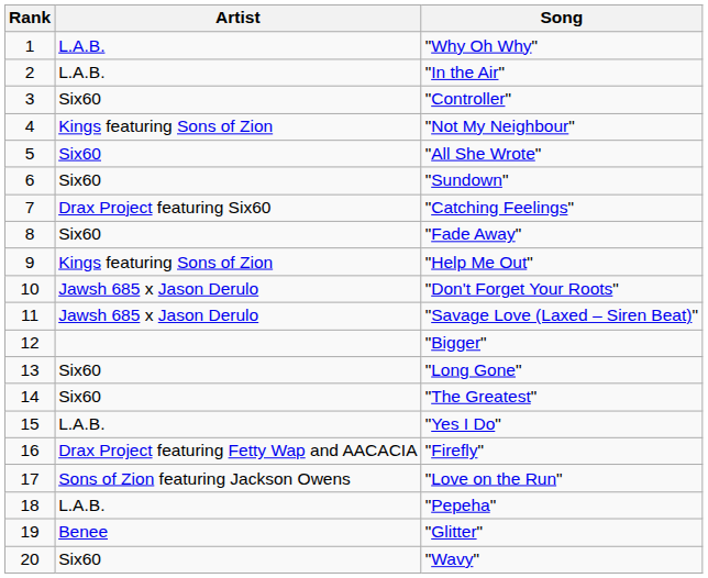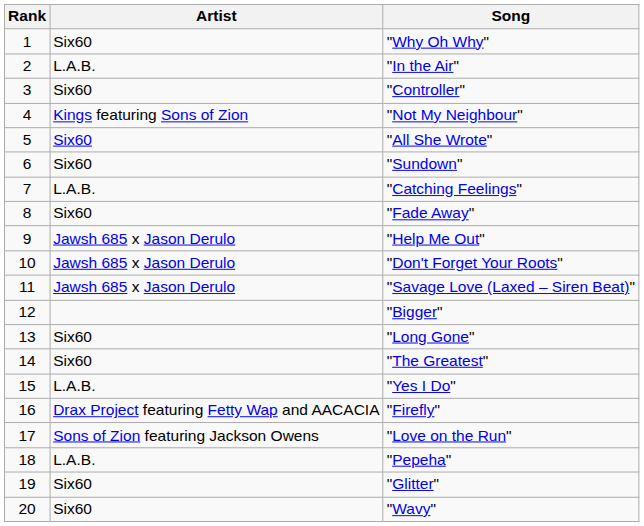 <table class="wikitable sortable">
 <tr>
 <th>Rank</th>
 <th>Artist</th>
 <th>Song</th>
 </tr>
 <tr>
 <td align="center">1</td>
-<td><a href='#'>L.A.B.</a></td>
+<td>Six60</td>
 <td>"<a href='#'>Why Oh Why</a>"</td>
 </tr>
 <tr>
 <td align="center">2</td>
 <td>L.A.B.</td>
 <td>"<a href='#'>In the Air</a>"</td>
 </tr>
 <tr>
 <td align="center">3</td>
 <td>Six60</td>
 <td>"<a href='#'>Controller</a>"</td>
 </tr>
 <tr>
 <td align="center">4</td>
 <td><a href='#'>Kings</a> featuring <a href='#'>Sons of Zion</a></td>
 <td>"<a href='#'>Not My Neighbour</a>"</td>
 </tr>
 <tr>
 <td align="center">5</td>
 <td><a href='#'>Six60</a></td>
 <td>"<a href='#'>All She Wrote</a>"</td>
 </tr>
 <tr>
 <td align="center">6</td>
 <td>Six60</td>
 <td>"<a href='#'>Sundown</a>"</td>
 </tr>
 <tr>
 <td align="center">7</td>
-<td><a href='#'>Drax Project</a> featuring Six60</td>
+<td>L.A.B.</td>
 <td>"<a href='#'>Catching Feelings</a>"</td>
 </tr>
 <tr>
 <td align="center">8</td>
 <td>Six60</td>
 <td>"<a href='#'>Fade Away</a>"</td>
 </tr>
 <tr>
 <td align="center">9</td>
-<td><a href='#'>Kings</a> featuring <a href='#'>Sons of Zion</a></td>
+<td><a href='#'>Jawsh 685</a> x <a href='#'>Jason Derulo</a></td>
 <td>"<a href='#'>Help Me Out</a>"</td>
 </tr>
 <tr>
 <td align="center">10</td>
 <td><a href='#'>Jawsh 685</a> x <a href='#'>Jason Derulo</a></td>
 <td>"<a href='#'>Don't Forget Your Roots</a>"</td>
 </tr>
 <tr>
 <td align="center">11</td>
 <td><a href='#'>Jawsh 685</a> x <a href='#'>Jason Derulo</a></td>
 <td>"<a href='#'>Savage Love (Laxed – Siren Beat)</a>"</td>
 </tr>
 <tr>
 <td align="center">12</td>
 <td></td>
 <td>"<a href='#'>Bigger</a>"</td>
 </tr>
 <tr>
 <td align="center">13</td>
 <td>Six60</td>
 <td>"<a href='#'>Long Gone</a>"</td>
 </tr>
 <tr>
 <td align="center">14</td>
 <td>Six60</td>
 <td>"<a href='#'>The Greatest</a>"</td>
 </tr>
 <tr>
 <td align="center">15</td>
 <td>L.A.B.</td>
 <td>"<a href='#'>Yes I Do</a>"</td>
 </tr>
 <tr>
 <td align="center">16</td>
 <td><a href='#'>Drax Project</a> featuring <a href='#'>Fetty Wap</a> and AACACIA</td>
 <td>"<a href='#'>Firefly</a>"</td>
 </tr>
 <tr>
 <td align="center">17</td>
 <td><a href='#'>Sons of Zion</a> featuring Jackson Owens</td>
 <td>"<a href='#'>Love on the Run</a>"</td>
 </tr>
 <tr>
 <td align="center">18</td>
 <td>L.A.B.</td>
 <td>"<a href='#'>Pepeha</a>"</td>
 </tr>
 <tr>
 <td align="center">19</td>
-<td><a href='#'>Benee</a></td>
+<td>Six60</td>
 <td>"<a href='#'>Glitter</a>"</td>
 </tr>
 <tr>
 <td align="center">20</td>
 <td>Six60</td>
 <td>"<a href='#'>Wavy</a>"</td>
 </tr>
 </table>
